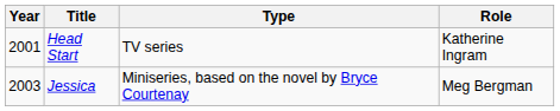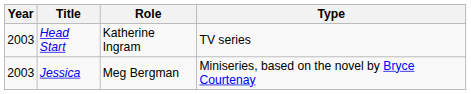 <table class="wikitable">
 <tr>
 <th>Year</th>
 <th>Title</th>
+<th>Role</th>
 <th>Type</th>
-<th>Role</th>
 </tr>
 <tr>
-<td>2001</td>
+<td>2003</td>
 <td><em><a href='#'>Head Start</a></em></td>
+<td>Katherine Ingram</td>
 <td>TV series</td>
-<td>Katherine Ingram</td>
 </tr>
 <tr>
 <td>2003</td>
 <td><em><a href='#'>Jessica</a></em></td>
+<td>Meg Bergman</td>
 <td>Miniseries, based on the novel by <a href='#'>Bryce Courtenay</a></td>
-<td>Meg Bergman</td>
 </tr>
 </table>
